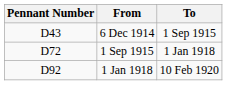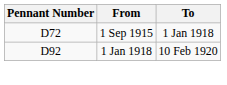 <table class="wikitable" style="text-align:center">
 <tr>
 <th>Pennant Number</th>
 <th>From</th>
 <th>To</th>
-</tr>
-<tr>
-<td>D43</td>
-<td>6 Dec 1914</td>
-<td>1 Sep 1915</td>
 </tr>
 <tr>
 <td>D72</td>
 <td>1 Sep 1915</td>
 <td>1 Jan 1918</td>
 </tr>
 <tr>
 <td>D92</td>
 <td>1 Jan 1918</td>
 <td>10 Feb 1920</td>
 </tr>
 </table>
